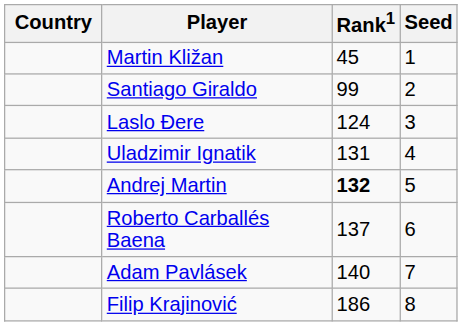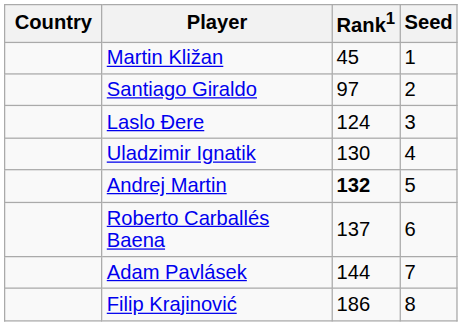 <table class="sortable wikitable">
 <tr>
 <th width="70">Country</th>
 <th width="175">Player</th>
 <th>Rank<sup>1</sup></th>
 <th>Seed</th>
 </tr>
 <tr>
 <td></td>
 <td><a href='#'>Martin Kližan</a></td>
 <td>45</td>
 <td>1</td>
 </tr>
 <tr>
 <td></td>
 <td><a href='#'>Santiago Giraldo</a></td>
-<td>99</td>
+<td>97</td>
 <td>2</td>
 </tr>
 <tr>
 <td></td>
 <td><a href='#'>Laslo Đere</a></td>
 <td>124</td>
 <td>3</td>
 </tr>
 <tr>
 <td></td>
 <td><a href='#'>Uladzimir Ignatik</a></td>
-<td>131</td>
+<td>130</td>
 <td>4</td>
 </tr>
 <tr>
 <td></td>
 <td><a href='#'>Andrej Martin</a></td>
 <td><strong>132</strong></td>
 <td>5</td>
 </tr>
 <tr>
 <td></td>
 <td><a href='#'>Roberto Carballés Baena</a></td>
 <td>137</td>
 <td>6</td>
 </tr>
 <tr>
 <td></td>
 <td><a href='#'>Adam Pavlásek</a></td>
-<td>140</td>
+<td>144</td>
 <td>7</td>
 </tr>
 <tr>
 <td></td>
 <td><a href='#'>Filip Krajinović</a></td>
 <td>186</td>
 <td>8</td>
 </tr>
 </table>
